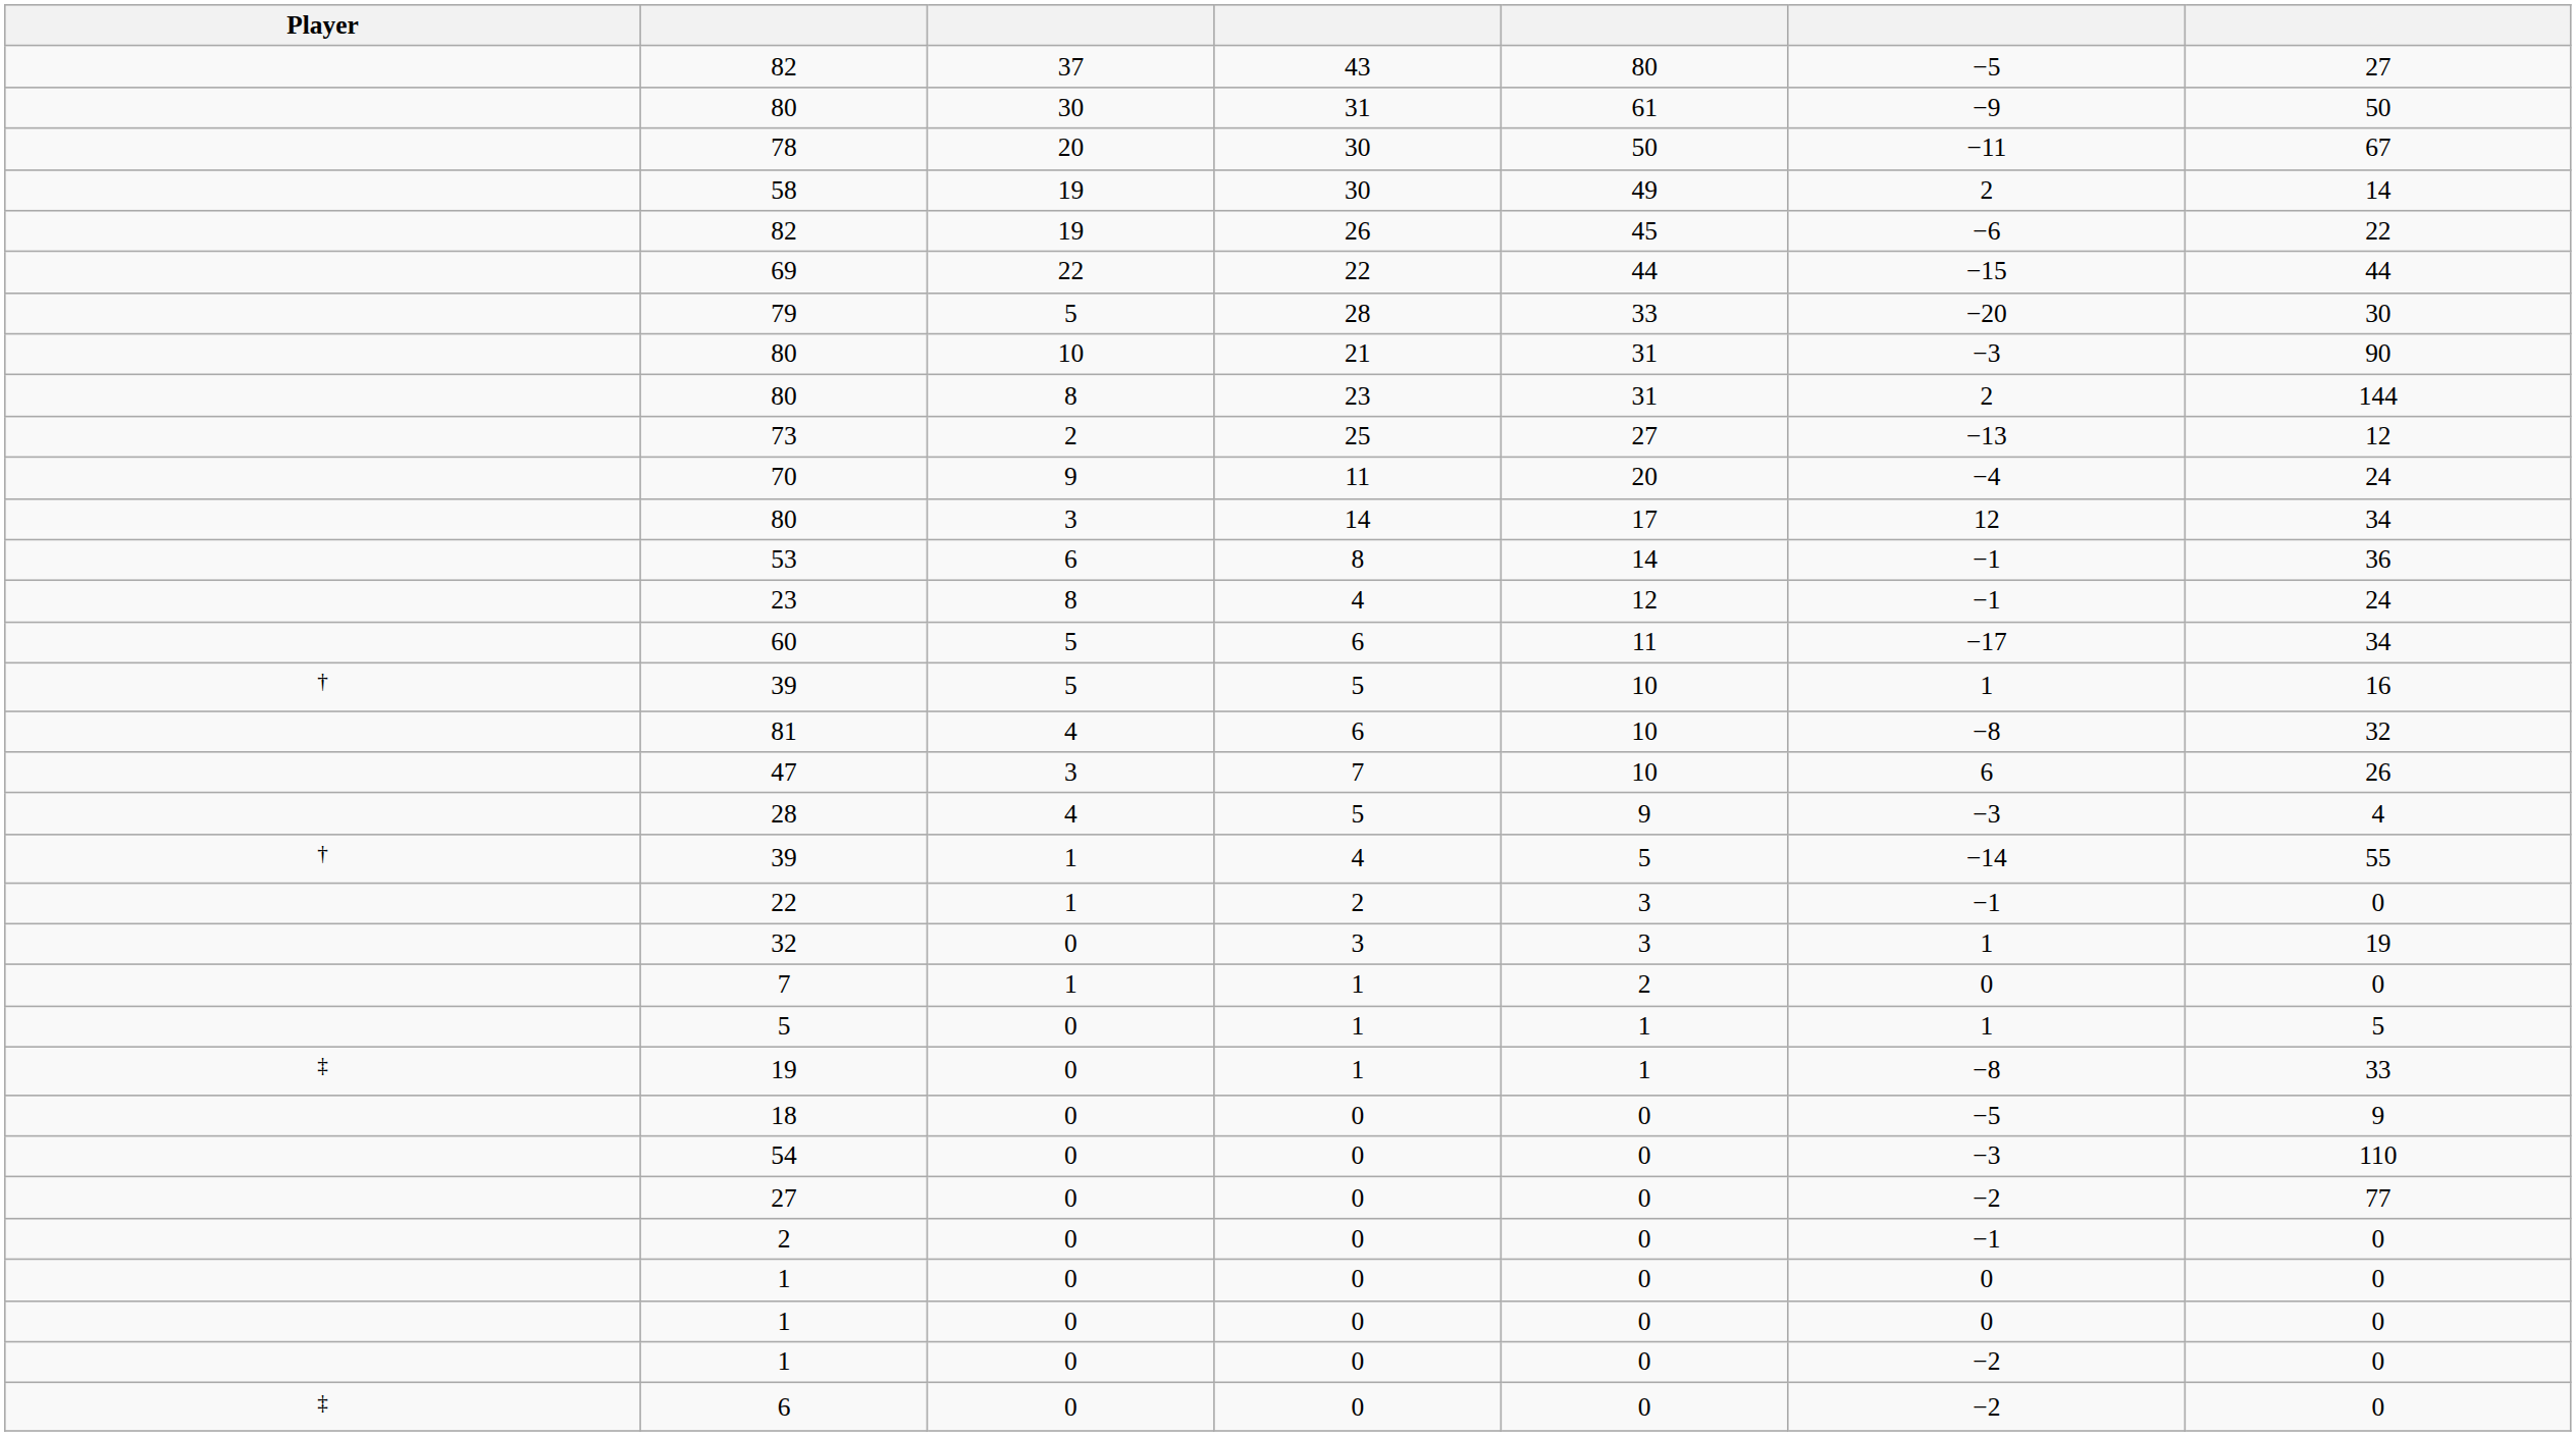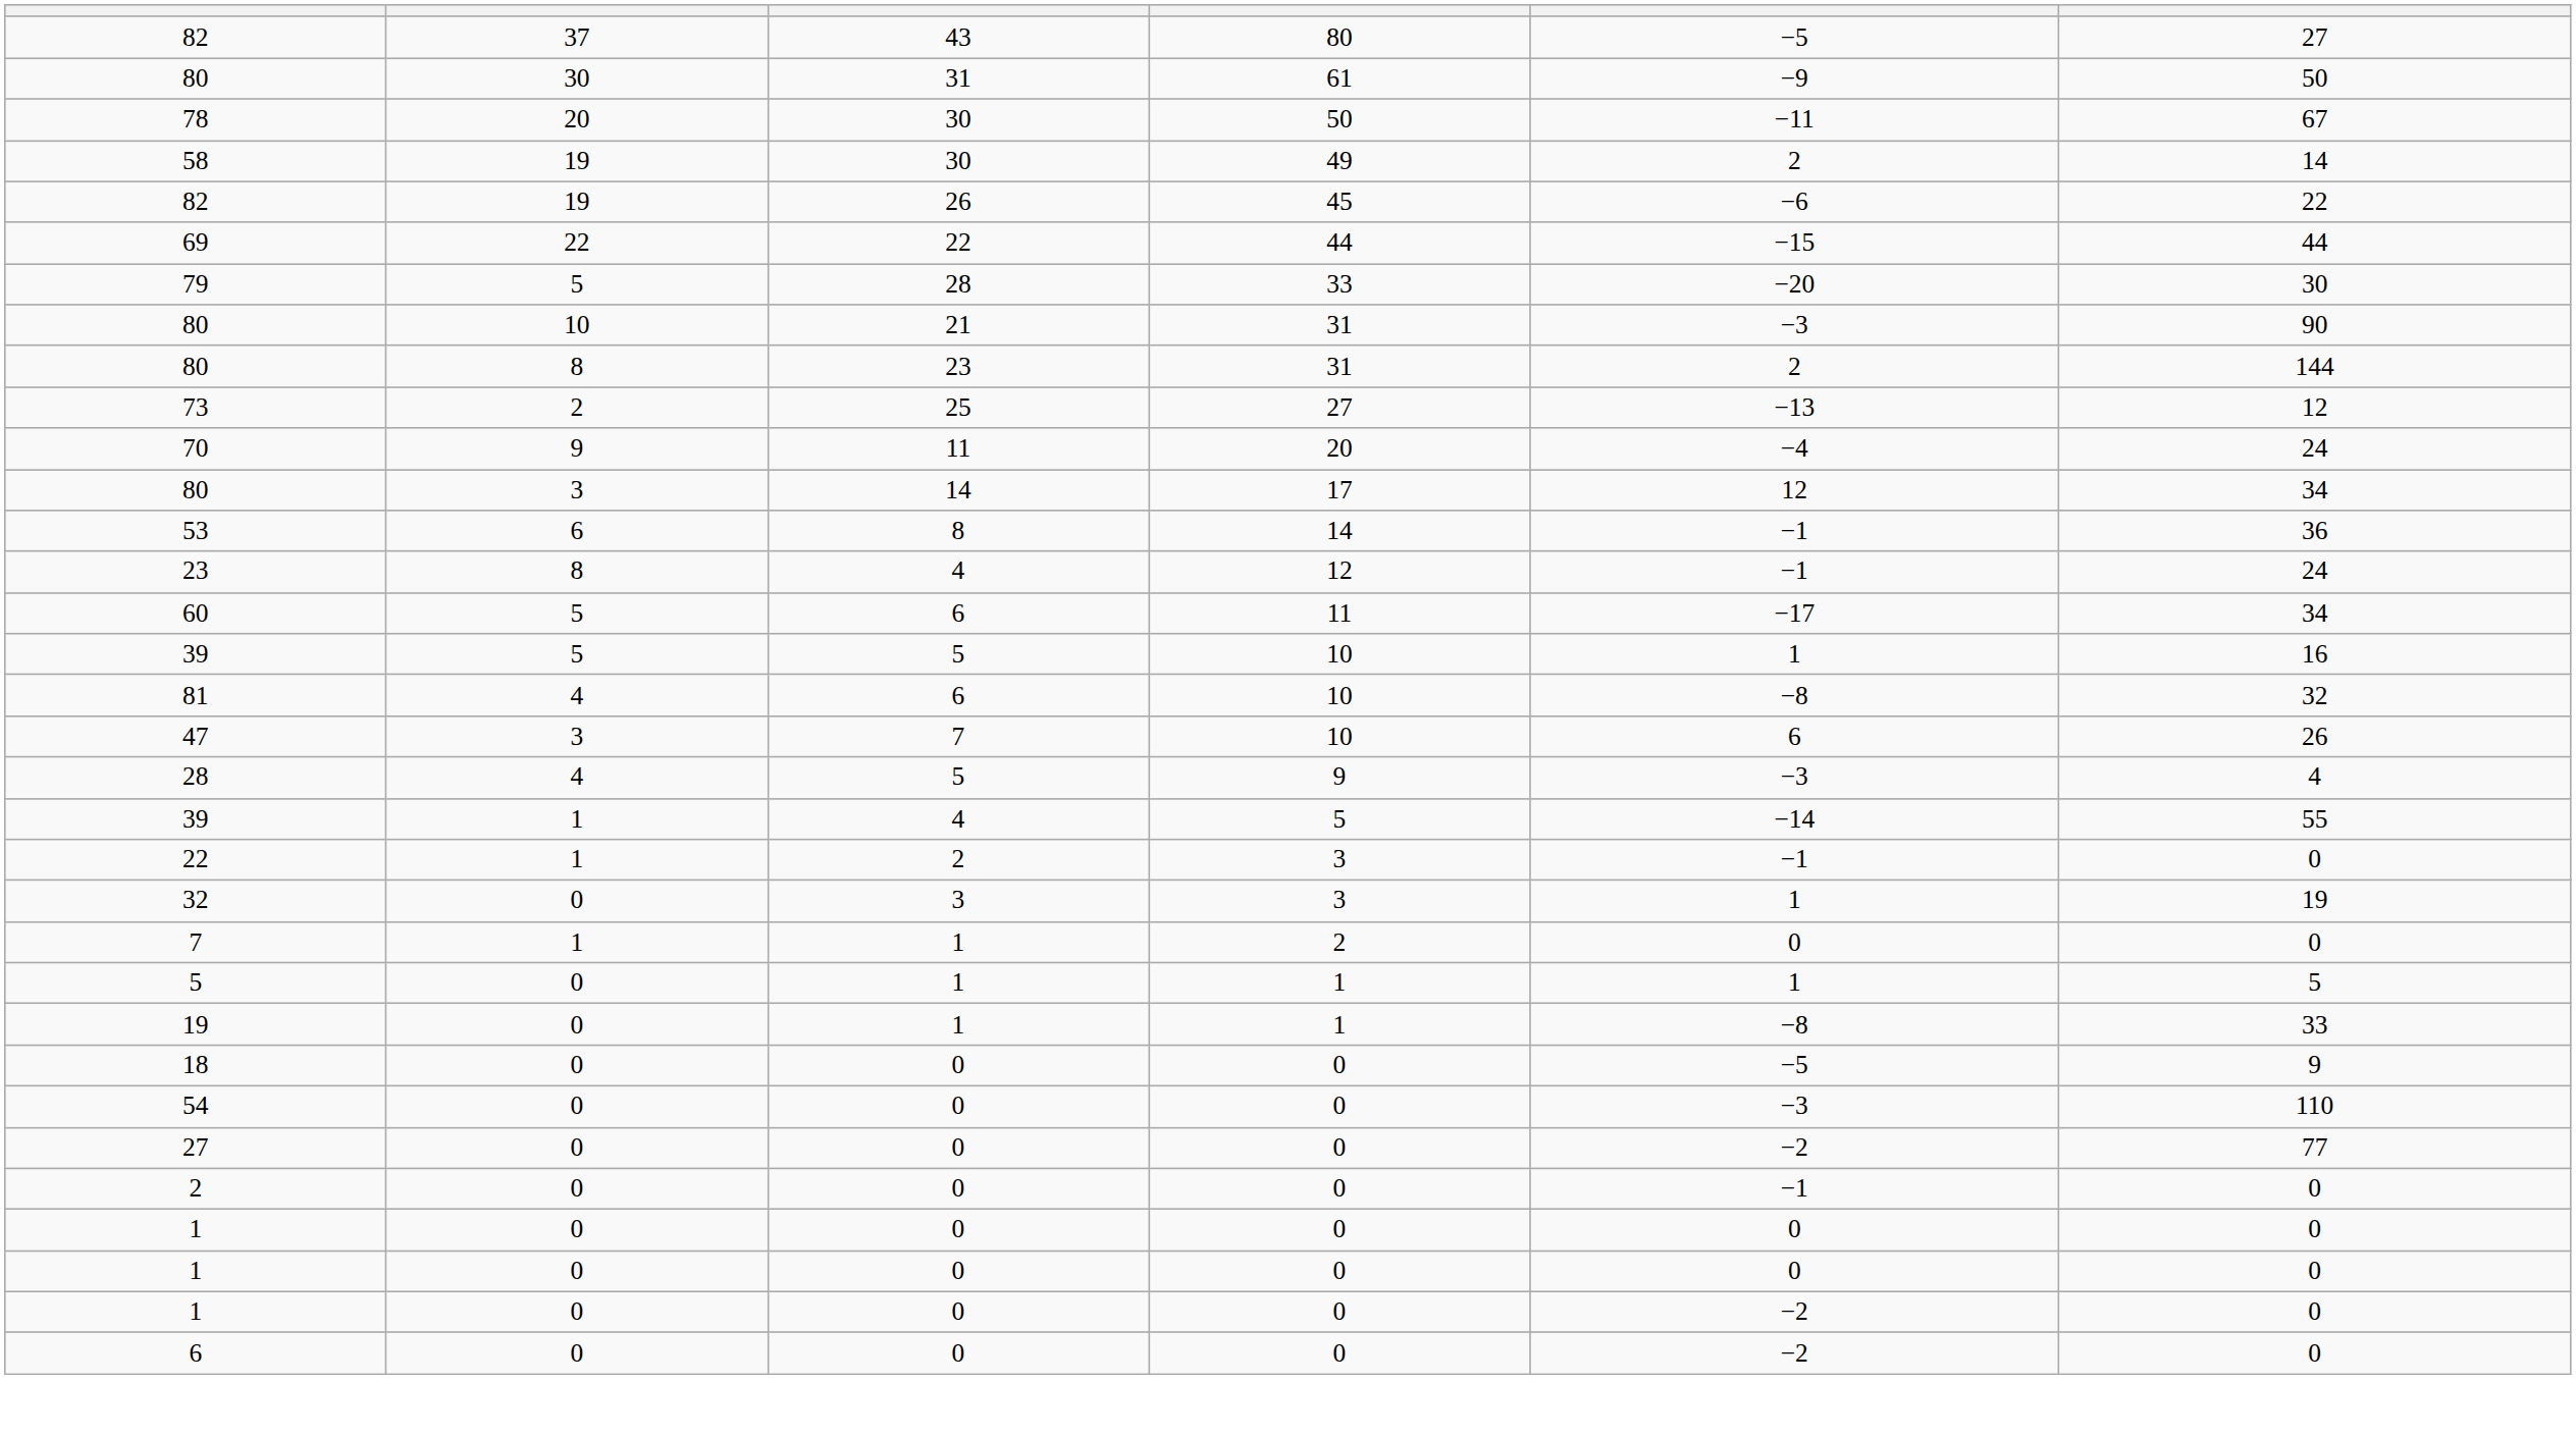 <table class="wikitable sortable" style="width:100%;">
 <tr align=center>
-<th>Player</th>
 <th></th>
 <th></th>
 <th></th>
 <th></th>
 <th data-sort-type="number"></th>
 <th></th>
 </tr>
 <tr align=center>
-<td></td>
 <td>82</td>
 <td>37</td>
 <td>43</td>
 <td>80</td>
 <td>−5</td>
 <td>27</td>
 </tr>
 <tr align=center>
-<td></td>
 <td>80</td>
 <td>30</td>
 <td>31</td>
 <td>61</td>
 <td>−9</td>
 <td>50</td>
 </tr>
 <tr align=center>
-<td></td>
 <td>78</td>
 <td>20</td>
 <td>30</td>
 <td>50</td>
 <td>−11</td>
 <td>67</td>
 </tr>
 <tr align=center>
-<td></td>
 <td>58</td>
 <td>19</td>
 <td>30</td>
 <td>49</td>
 <td>2</td>
 <td>14</td>
 </tr>
 <tr align=center>
-<td></td>
 <td>82</td>
 <td>19</td>
 <td>26</td>
 <td>45</td>
 <td>−6</td>
 <td>22</td>
 </tr>
 <tr align=center>
-<td></td>
 <td>69</td>
 <td>22</td>
 <td>22</td>
 <td>44</td>
 <td>−15</td>
 <td>44</td>
 </tr>
 <tr align=center>
-<td></td>
 <td>79</td>
 <td>5</td>
 <td>28</td>
 <td>33</td>
 <td>−20</td>
 <td>30</td>
 </tr>
 <tr align=center>
-<td></td>
 <td>80</td>
 <td>10</td>
 <td>21</td>
 <td>31</td>
 <td>−3</td>
 <td>90</td>
 </tr>
 <tr align=center>
-<td></td>
 <td>80</td>
 <td>8</td>
 <td>23</td>
 <td>31</td>
 <td>2</td>
 <td>144</td>
 </tr>
 <tr align=center>
-<td></td>
 <td>73</td>
 <td>2</td>
 <td>25</td>
 <td>27</td>
 <td>−13</td>
 <td>12</td>
 </tr>
 <tr align=center>
-<td></td>
 <td>70</td>
 <td>9</td>
 <td>11</td>
 <td>20</td>
 <td>−4</td>
 <td>24</td>
 </tr>
 <tr align=center>
-<td></td>
 <td>80</td>
 <td>3</td>
 <td>14</td>
 <td>17</td>
 <td>12</td>
 <td>34</td>
 </tr>
 <tr align=center>
-<td></td>
 <td>53</td>
 <td>6</td>
 <td>8</td>
 <td>14</td>
 <td>−1</td>
 <td>36</td>
 </tr>
 <tr align=center>
-<td></td>
 <td>23</td>
 <td>8</td>
 <td>4</td>
 <td>12</td>
 <td>−1</td>
 <td>24</td>
 </tr>
 <tr align=center>
-<td></td>
 <td>60</td>
 <td>5</td>
 <td>6</td>
 <td>11</td>
 <td>−17</td>
 <td>34</td>
 </tr>
 <tr align=center>
-<td><sup>†</sup></td>
 <td>39</td>
 <td>5</td>
 <td>5</td>
 <td>10</td>
 <td>1</td>
 <td>16</td>
 </tr>
 <tr align=center>
-<td></td>
 <td>81</td>
 <td>4</td>
 <td>6</td>
 <td>10</td>
 <td>−8</td>
 <td>32</td>
 </tr>
 <tr align=center>
-<td></td>
 <td>47</td>
 <td>3</td>
 <td>7</td>
 <td>10</td>
 <td>6</td>
 <td>26</td>
 </tr>
 <tr align=center>
-<td></td>
 <td>28</td>
 <td>4</td>
 <td>5</td>
 <td>9</td>
 <td>−3</td>
 <td>4</td>
 </tr>
 <tr align=center>
-<td><sup>†</sup></td>
 <td>39</td>
 <td>1</td>
 <td>4</td>
 <td>5</td>
 <td>−14</td>
 <td>55</td>
 </tr>
 <tr align=center>
-<td></td>
 <td>22</td>
 <td>1</td>
 <td>2</td>
 <td>3</td>
 <td>−1</td>
 <td>0</td>
 </tr>
 <tr align=center>
-<td></td>
 <td>32</td>
 <td>0</td>
 <td>3</td>
 <td>3</td>
 <td>1</td>
 <td>19</td>
 </tr>
 <tr align=center>
-<td></td>
 <td>7</td>
 <td>1</td>
 <td>1</td>
 <td>2</td>
 <td>0</td>
 <td>0</td>
 </tr>
 <tr align=center>
-<td></td>
 <td>5</td>
 <td>0</td>
 <td>1</td>
 <td>1</td>
 <td>1</td>
 <td>5</td>
 </tr>
 <tr align=center>
-<td><sup>‡</sup></td>
 <td>19</td>
 <td>0</td>
 <td>1</td>
 <td>1</td>
 <td>−8</td>
 <td>33</td>
 </tr>
 <tr align=center>
-<td></td>
 <td>18</td>
 <td>0</td>
 <td>0</td>
 <td>0</td>
 <td>−5</td>
 <td>9</td>
 </tr>
 <tr align=center>
-<td></td>
 <td>54</td>
 <td>0</td>
 <td>0</td>
 <td>0</td>
 <td>−3</td>
 <td>110</td>
 </tr>
 <tr align=center>
-<td></td>
 <td>27</td>
 <td>0</td>
 <td>0</td>
 <td>0</td>
 <td>−2</td>
 <td>77</td>
 </tr>
 <tr align=center>
-<td></td>
 <td>2</td>
 <td>0</td>
 <td>0</td>
 <td>0</td>
 <td>−1</td>
 <td>0</td>
 </tr>
 <tr align=center>
-<td></td>
 <td>1</td>
 <td>0</td>
 <td>0</td>
 <td>0</td>
 <td>0</td>
 <td>0</td>
 </tr>
 <tr align=center>
-<td></td>
 <td>1</td>
 <td>0</td>
 <td>0</td>
 <td>0</td>
 <td>0</td>
 <td>0</td>
 </tr>
 <tr align=center>
-<td></td>
 <td>1</td>
 <td>0</td>
 <td>0</td>
 <td>0</td>
 <td>−2</td>
 <td>0</td>
 </tr>
 <tr align=center>
-<td><sup>‡</sup></td>
 <td>6</td>
 <td>0</td>
 <td>0</td>
 <td>0</td>
 <td>−2</td>
 <td>0<br></td>
 </tr>
 </table>
